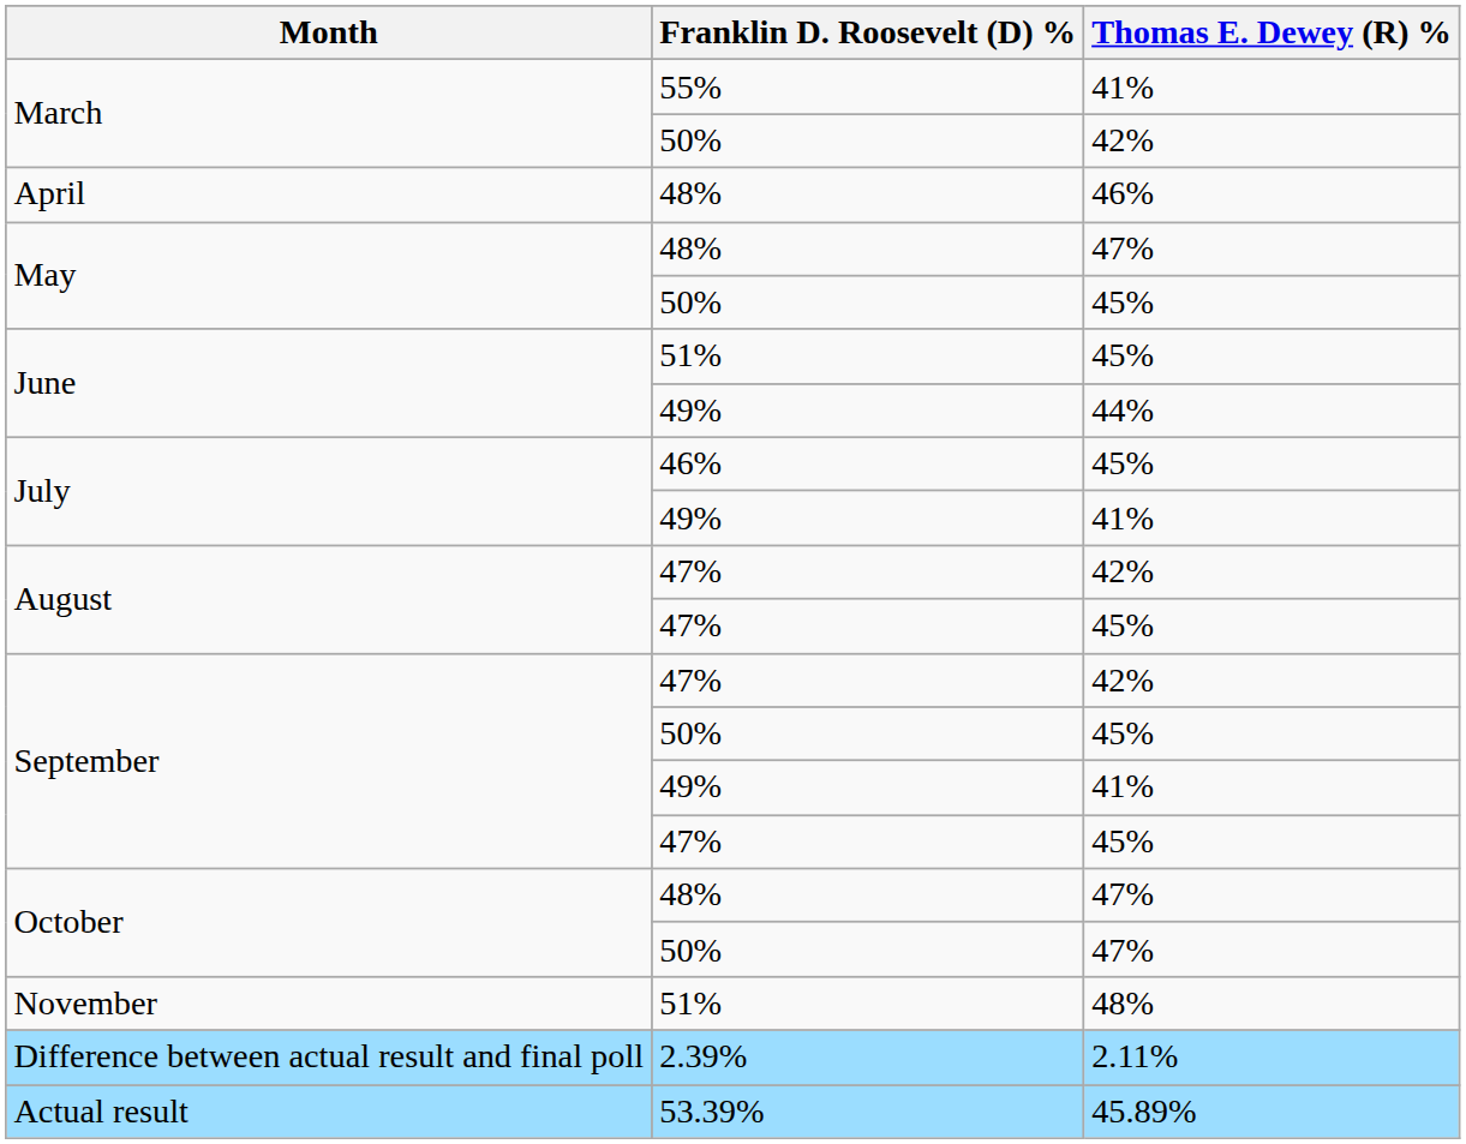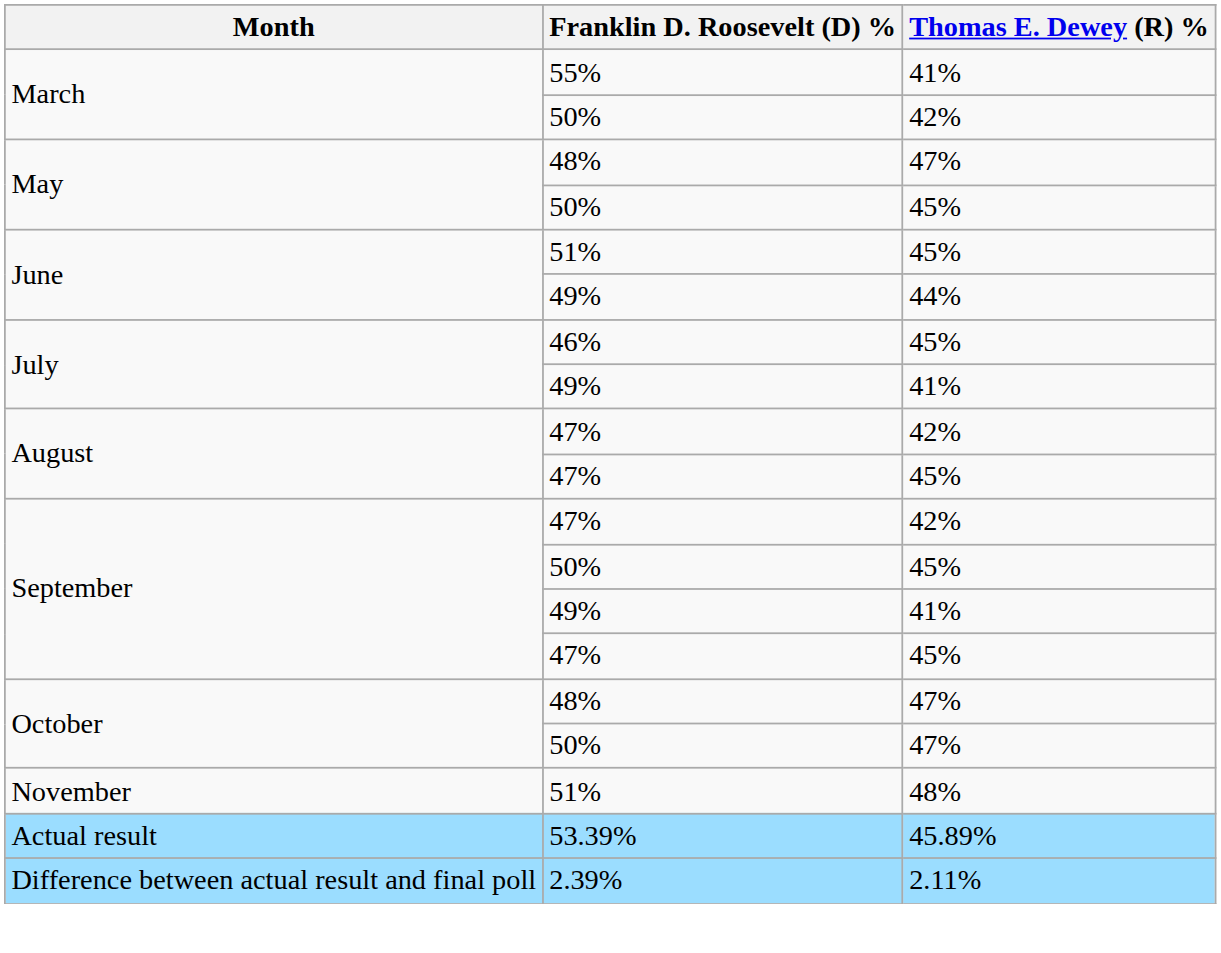 <table class="wikitable">
 <tr>
 <th>Month</th>
 <th>Franklin D. Roosevelt (D) %</th>
 <th><a href='#'>Thomas E. Dewey</a> (R) %</th>
 </tr>
 <tr>
 <td rowspan="2">March</td>
 <td>55%</td>
 <td>41%</td>
 </tr>
 <tr>
 <td>50%</td>
 <td>42%</td>
-</tr>
-<tr>
-<td>April</td>
-<td>48%</td>
-<td>46%</td>
 </tr>
 <tr>
 <td rowspan="2">May</td>
 <td>48%</td>
 <td>47%</td>
 </tr>
 <tr>
 <td>50%</td>
 <td>45%</td>
 </tr>
 <tr>
 <td rowspan="2">June</td>
 <td>51%</td>
 <td>45%</td>
 </tr>
 <tr>
 <td>49%</td>
 <td>44%</td>
 </tr>
 <tr>
 <td rowspan="2">July</td>
 <td>46%</td>
 <td>45%</td>
 </tr>
 <tr>
 <td>49%</td>
 <td>41%</td>
 </tr>
 <tr>
 <td rowspan="2">August</td>
 <td>47%</td>
 <td>42%</td>
 </tr>
 <tr>
 <td>47%</td>
 <td>45%</td>
 </tr>
 <tr>
 <td rowspan="4">September</td>
 <td>47%</td>
 <td>42%</td>
 </tr>
 <tr>
 <td>50%</td>
 <td>45%</td>
 </tr>
 <tr>
 <td>49%</td>
 <td>41%</td>
 </tr>
 <tr>
 <td>47%</td>
 <td>45%</td>
 </tr>
 <tr>
 <td rowspan="2">October</td>
 <td>48%</td>
 <td>47%</td>
 </tr>
 <tr>
 <td>50%</td>
 <td>47%</td>
 </tr>
 <tr>
 <td>November</td>
 <td>51%</td>
 <td>48%</td>
 </tr>
 <tr style="background:#9bddff;">
+<td>Actual result</td>
+<td>53.39%</td>
+<td>45.89%</td>
+</tr>
+<tr style="background:#9bddff;">
 <td>Difference between actual result and final poll</td>
 <td>2.39%</td>
 <td>2.11%</td>
 </tr>
-<tr style="background:#9bddff;">
-<td>Actual result</td>
-<td>53.39%</td>
-<td>45.89%</td>
-</tr>
 </table>
